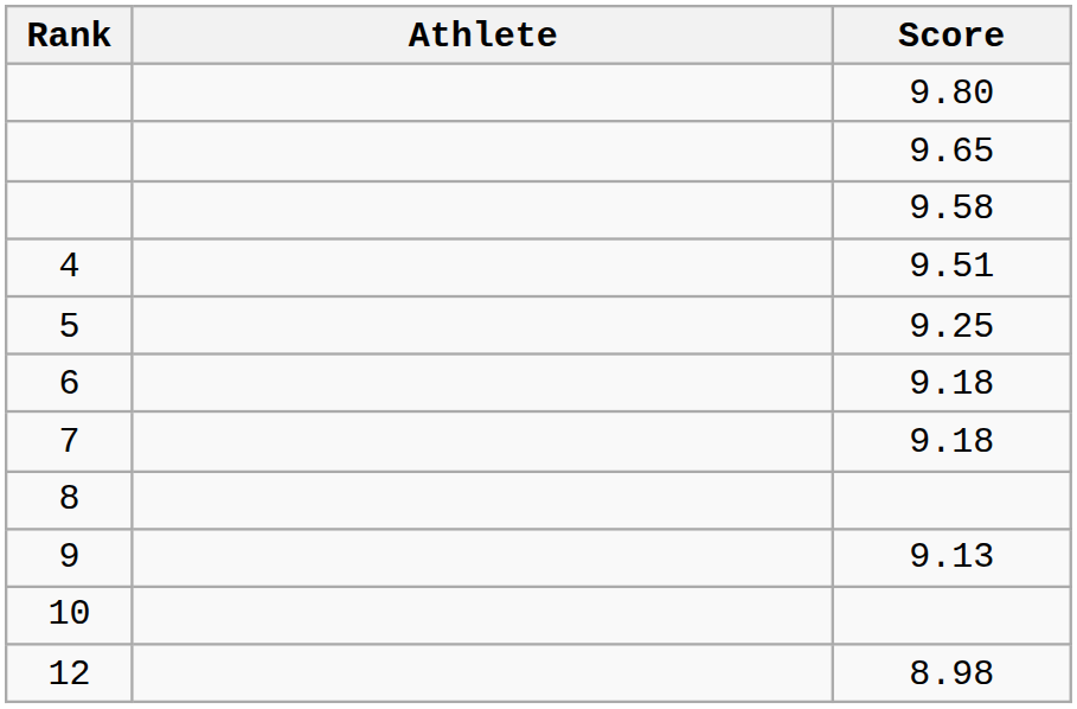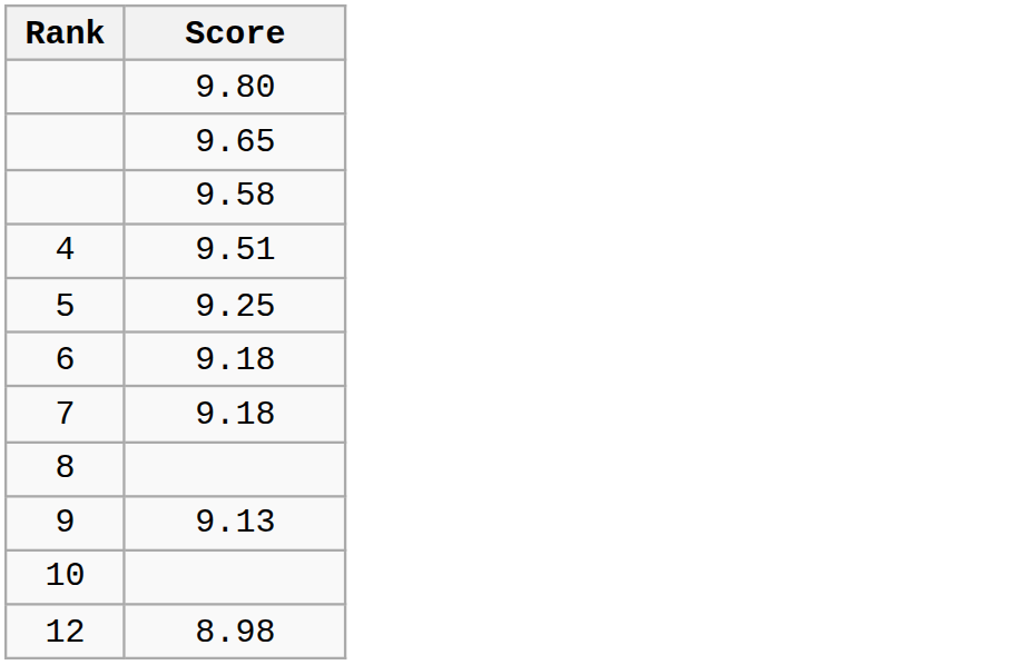 <table class = "wikitable" style="text-align:center;">
 <tr>
 <th width=40>Rank</th>
-<th width=250>Athlete</th>
 <th width=80>Score</th>
 </tr>
 <tr>
 <td></td>
-<td align=left></td>
 <td>9.80</td>
 </tr>
 <tr>
 <td></td>
-<td align=left></td>
 <td>9.65</td>
 </tr>
 <tr>
 <td></td>
-<td align=left></td>
 <td>9.58</td>
 </tr>
 <tr>
 <td>4</td>
-<td align=left></td>
 <td>9.51</td>
 </tr>
 <tr>
 <td>5</td>
-<td align=left></td>
 <td>9.25</td>
 </tr>
 <tr>
 <td>6</td>
-<td align=left></td>
 <td>9.18</td>
 </tr>
 <tr>
 <td>7</td>
-<td align=left></td>
 <td>9.18</td>
 </tr>
 <tr>
 <td>8</td>
-<td align=left></td>
 <td></td>
 </tr>
 <tr>
 <td>9</td>
-<td align=left></td>
 <td>9.13</td>
 </tr>
 <tr>
 <td>10</td>
-<td align=left></td>
 <td></td>
 </tr>
 <tr>
 <td>12</td>
-<td align=left></td>
 <td>8.98</td>
 </tr>
 </table>
